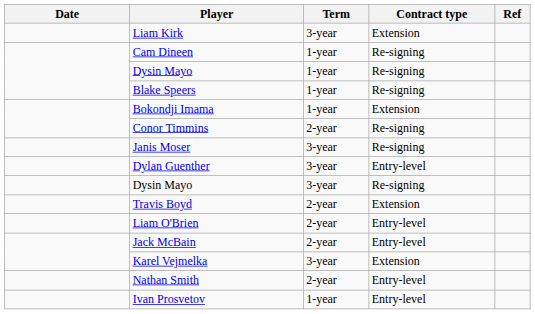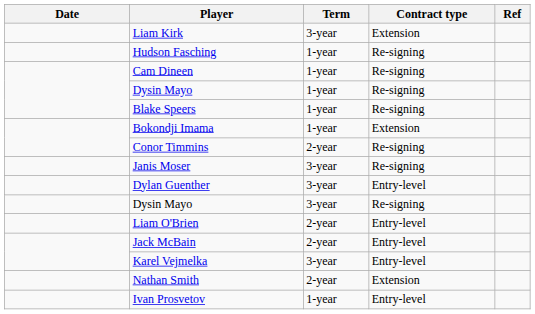 <table class="wikitable">
 <tr>
 <th style="width: 10em;">Date</th>
 <th style="width: 14em;">Player</th>
 <th style="width: 5em;">Term</th>
 <th style="width: 10em;">Contract type</th>
 <th style="width: 2.5em;">Ref</th>
 </tr>
 <tr>
 <td></td>
 <td><a href='#'>Liam Kirk</a></td>
 <td>3-year</td>
 <td>Extension</td>
+<td></td>
+</tr>
+<tr>
+<td></td>
+<td><a href='#'>Hudson Fasching</a></td>
+<td>1-year</td>
+<td>Re-signing</td>
 <td></td>
 </tr>
 <tr>
 <td rowspan=3></td>
 <td><a href='#'>Cam Dineen</a></td>
 <td>1-year</td>
 <td>Re-signing</td>
 <td></td>
 </tr>
 <tr>
 <td><a href='#'>Dysin Mayo</a></td>
 <td>1-year</td>
 <td>Re-signing</td>
 <td></td>
 </tr>
 <tr>
 <td><a href='#'>Blake Speers</a></td>
 <td>1-year</td>
 <td>Re-signing</td>
 <td></td>
 </tr>
 <tr>
 <td rowspan=2></td>
 <td><a href='#'>Bokondji Imama</a></td>
 <td>1-year</td>
 <td>Extension</td>
 <td></td>
 </tr>
 <tr>
 <td><a href='#'>Conor Timmins</a></td>
 <td>2-year</td>
 <td>Re-signing</td>
 <td></td>
 </tr>
 <tr>
 <td></td>
 <td><a href='#'>Janis Moser</a></td>
 <td>3-year</td>
 <td>Re-signing</td>
 <td></td>
 </tr>
 <tr>
 <td></td>
 <td><a href='#'>Dylan Guenther</a></td>
 <td>3-year</td>
 <td>Entry-level</td>
 <td></td>
 </tr>
 <tr>
 <td></td>
 <td>Dysin Mayo</td>
 <td>3-year</td>
 <td>Re-signing</td>
 <td></td>
 </tr>
 <tr>
 <td></td>
-<td><a href='#'>Travis Boyd</a></td>
-<td>2-year</td>
-<td>Extension</td>
-<td></td>
-</tr>
-<tr>
-<td></td>
 <td><a href='#'>Liam O'Brien</a></td>
 <td>2-year</td>
 <td>Entry-level</td>
 <td></td>
 </tr>
 <tr>
 <td rowspan=2></td>
 <td><a href='#'>Jack McBain</a></td>
 <td>2-year</td>
 <td>Entry-level</td>
 <td></td>
 </tr>
 <tr>
 <td><a href='#'>Karel Vejmelka</a></td>
 <td>3-year</td>
-<td>Extension</td>
+<td>Entry-level</td>
 <td></td>
 </tr>
 <tr>
 <td></td>
 <td><a href='#'>Nathan Smith</a></td>
 <td>2-year</td>
-<td>Entry-level</td>
+<td>Extension</td>
 <td></td>
 </tr>
 <tr>
 <td></td>
 <td><a href='#'>Ivan Prosvetov</a></td>
 <td>1-year</td>
 <td>Entry-level</td>
 <td></td>
 </tr>
 </table>
